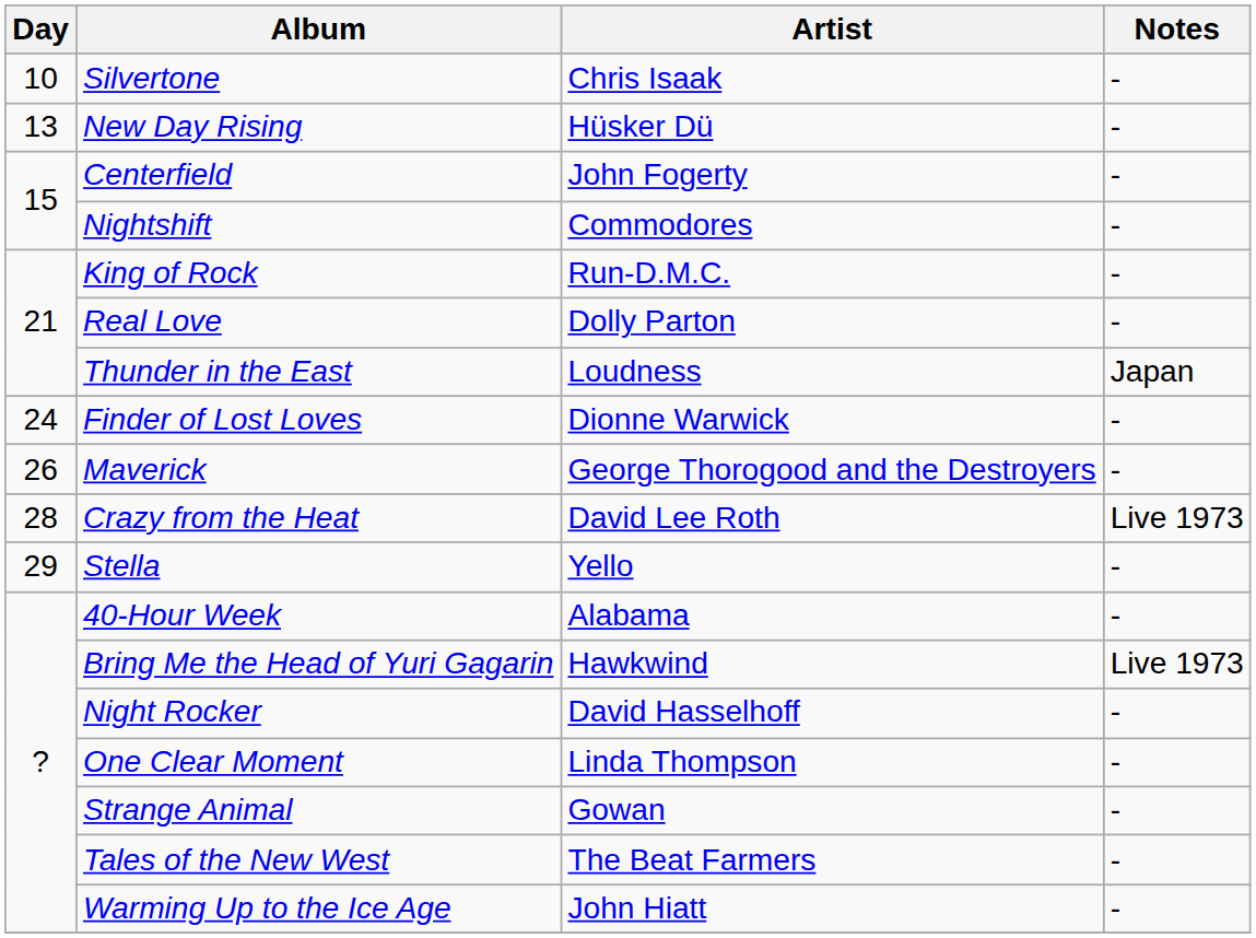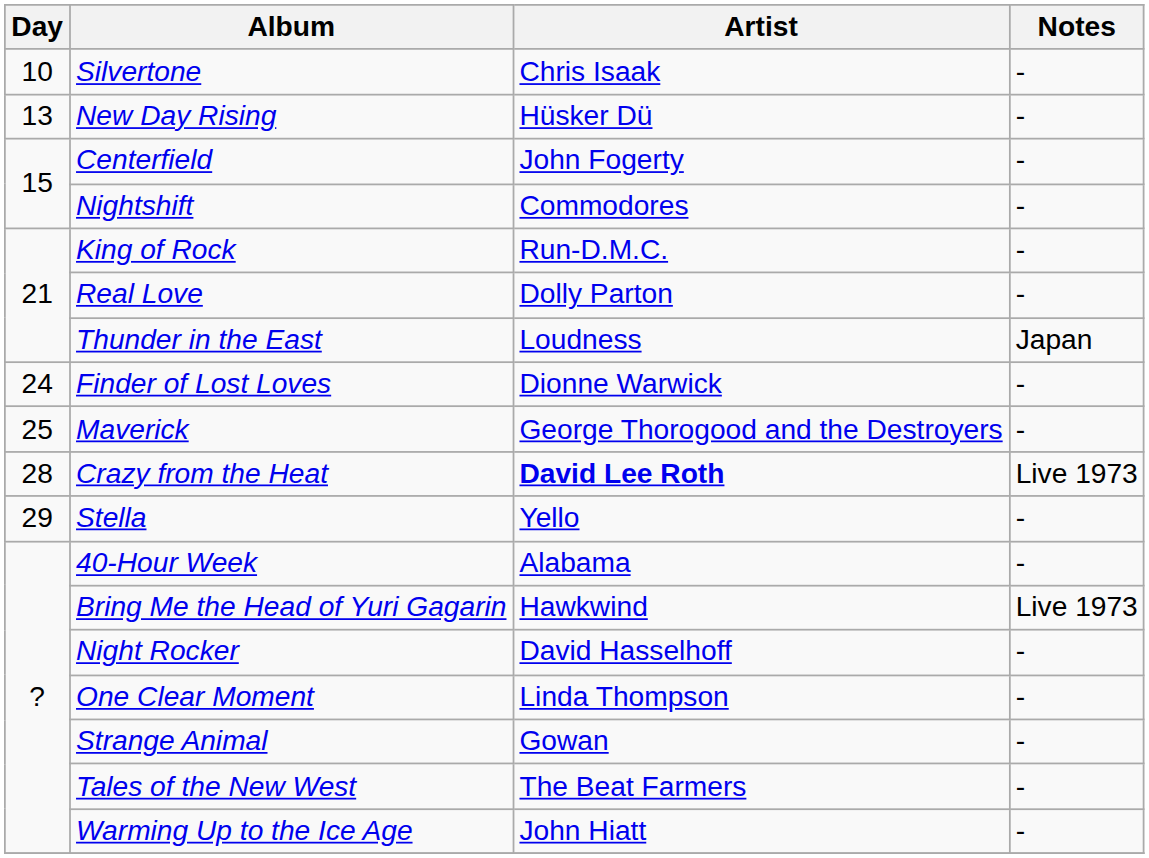 <table class="wikitable">
 <tr>
 <th>Day</th>
 <th>Album</th>
 <th>Artist</th>
 <th>Notes</th>
 </tr>
 <tr>
 <td rowspan="1" align="center">10</td>
 <td><em><a href='#'>Silvertone</a></em></td>
 <td><a href='#'>Chris Isaak</a></td>
 <td>-</td>
 </tr>
 <tr>
 <td rowspan="1" align="center">13</td>
 <td><em><a href='#'>New Day Rising</a></em></td>
 <td><a href='#'>Hüsker Dü</a></td>
 <td>-</td>
 </tr>
 <tr>
 <td rowspan="2" align="center">15</td>
 <td><em><a href='#'>Centerfield</a></em></td>
 <td><a href='#'>John Fogerty</a></td>
 <td>-</td>
 </tr>
 <tr>
 <td><em><a href='#'>Nightshift</a></em></td>
 <td><a href='#'>Commodores</a></td>
 <td>-</td>
 </tr>
 <tr>
 <td rowspan="3" align="center">21</td>
 <td><em><a href='#'>King of Rock</a></em></td>
 <td><a href='#'>Run-D.M.C.</a></td>
 <td>-</td>
 </tr>
 <tr>
 <td><em><a href='#'>Real Love</a></em></td>
 <td><a href='#'>Dolly Parton</a></td>
 <td>-</td>
 </tr>
 <tr>
 <td><em><a href='#'>Thunder in the East</a></em></td>
 <td><a href='#'>Loudness</a></td>
 <td>Japan</td>
 </tr>
 <tr>
 <td rowspan="1" align="center">24</td>
 <td><em><a href='#'>Finder of Lost Loves</a></em></td>
 <td><a href='#'>Dionne Warwick</a></td>
 <td>-</td>
 </tr>
 <tr>
-<td rowspan="1" align="center">26</td>
+<td rowspan="1" align="center">25</td>
 <td><em><a href='#'>Maverick</a></em></td>
 <td><a href='#'>George Thorogood and the Destroyers</a></td>
 <td>-</td>
 </tr>
 <tr>
 <td rowspan="1" align="center">28</td>
 <td><em><a href='#'>Crazy from the Heat</a></em></td>
-<td><a href='#'>David Lee Roth</a></td>
+<td><strong><a href='#'>David Lee Roth</a></strong></td>
 <td>Live 1973</td>
 </tr>
 <tr>
 <td rowspan="1" align="center">29</td>
 <td><em><a href='#'>Stella</a></em></td>
 <td><a href='#'>Yello</a></td>
 <td>-</td>
 </tr>
 <tr>
 <td rowspan="7" align="center">?</td>
 <td><em><a href='#'>40-Hour Week</a></em></td>
 <td><a href='#'>Alabama</a></td>
 <td>-</td>
 </tr>
 <tr>
 <td><em><a href='#'>Bring Me the Head of Yuri Gagarin</a></em></td>
 <td><a href='#'>Hawkwind</a></td>
 <td>Live 1973</td>
 </tr>
 <tr>
 <td><em><a href='#'>Night Rocker</a></em></td>
 <td><a href='#'>David Hasselhoff</a></td>
 <td>-</td>
 </tr>
 <tr>
 <td><em><a href='#'>One Clear Moment</a></em></td>
 <td><a href='#'>Linda Thompson</a></td>
 <td>-</td>
 </tr>
 <tr>
 <td><em><a href='#'>Strange Animal</a></em></td>
 <td><a href='#'>Gowan</a></td>
 <td>-</td>
 </tr>
 <tr>
 <td><em><a href='#'>Tales of the New West</a></em></td>
 <td><a href='#'>The Beat Farmers</a></td>
 <td>-</td>
 </tr>
 <tr>
 <td><em><a href='#'>Warming Up to the Ice Age</a></em></td>
 <td><a href='#'>John Hiatt</a></td>
 <td>-</td>
 </tr>
 <tr>
 </tr>
 </table>
